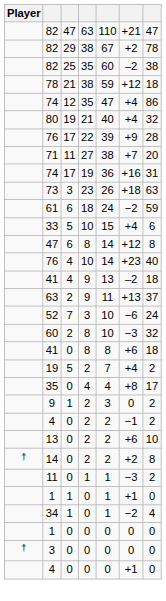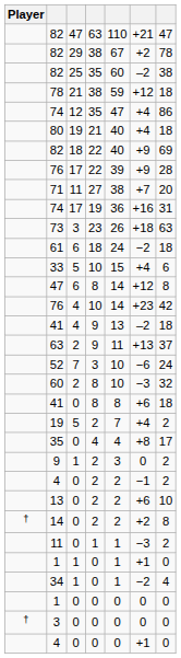 <table class="wikitable sortable" style="text-align:center;">
 <tr>
 <th>Player</th>
 <th></th>
 <th></th>
 <th></th>
 <th></th>
 <th data-sort-type="number"></th>
 <th></th>
 </tr>
 <tr>
 <td></td>
 <td>82</td>
 <td>47</td>
 <td>63</td>
 <td>110</td>
 <td>+21</td>
 <td>47</td>
 </tr>
 <tr>
 <td></td>
 <td>82</td>
 <td>29</td>
 <td>38</td>
 <td>67</td>
 <td>+2</td>
 <td>78</td>
 </tr>
 <tr>
 <td></td>
 <td>82</td>
 <td>25</td>
 <td>35</td>
 <td>60</td>
 <td>–2</td>
 <td>38</td>
 </tr>
 <tr>
 <td></td>
 <td>78</td>
 <td>21</td>
 <td>38</td>
 <td>59</td>
 <td>+12</td>
 <td>18</td>
 </tr>
 <tr>
 <td></td>
 <td>74</td>
 <td>12</td>
 <td>35</td>
 <td>47</td>
 <td>+4</td>
 <td>86</td>
 </tr>
 <tr>
 <td></td>
 <td>80</td>
 <td>19</td>
 <td>21</td>
 <td>40</td>
 <td>+4</td>
-<td>32</td>
+<td>18</td>
+</tr>
+<tr>
+<td></td>
+<td>82</td>
+<td>18</td>
+<td>22</td>
+<td>40</td>
+<td>+9</td>
+<td>69</td>
 </tr>
 <tr>
 <td></td>
 <td>76</td>
 <td>17</td>
 <td>22</td>
 <td>39</td>
 <td>+9</td>
 <td>28</td>
 </tr>
 <tr>
 <td></td>
 <td>71</td>
 <td>11</td>
 <td>27</td>
 <td>38</td>
 <td>+7</td>
 <td>20</td>
 </tr>
 <tr>
 <td></td>
 <td>74</td>
 <td>17</td>
 <td>19</td>
 <td>36</td>
 <td>+16</td>
 <td>31</td>
 </tr>
 <tr>
 <td></td>
 <td>73</td>
 <td>3</td>
 <td>23</td>
 <td>26</td>
 <td>+18</td>
 <td>63</td>
 </tr>
 <tr>
 <td></td>
 <td>61</td>
 <td>6</td>
 <td>18</td>
 <td>24</td>
 <td>−2</td>
-<td>59</td>
+<td>18</td>
 </tr>
 <tr>
 <td></td>
 <td>33</td>
 <td>5</td>
 <td>10</td>
 <td>15</td>
 <td>+4</td>
 <td>6</td>
 </tr>
 <tr>
 <td></td>
 <td>47</td>
 <td>6</td>
 <td>8</td>
 <td>14</td>
 <td>+12</td>
 <td>8</td>
 </tr>
 <tr>
 <td></td>
 <td>76</td>
 <td>4</td>
 <td>10</td>
 <td>14</td>
 <td>+23</td>
-<td>40</td>
+<td>42</td>
 </tr>
 <tr>
 <td></td>
 <td>41</td>
 <td>4</td>
 <td>9</td>
 <td>13</td>
 <td>–2</td>
 <td>18</td>
 </tr>
 <tr>
 <td></td>
 <td>63</td>
 <td>2</td>
 <td>9</td>
 <td>11</td>
 <td>+13</td>
 <td>37</td>
 </tr>
 <tr>
 <td></td>
 <td>52</td>
 <td>7</td>
 <td>3</td>
 <td>10</td>
 <td>−6</td>
 <td>24</td>
 </tr>
 <tr>
 <td></td>
 <td>60</td>
 <td>2</td>
 <td>8</td>
 <td>10</td>
 <td>−3</td>
 <td>32</td>
 </tr>
 <tr>
 <td></td>
 <td>41</td>
 <td>0</td>
 <td>8</td>
 <td>8</td>
 <td>+6</td>
 <td>18</td>
 </tr>
 <tr>
 <td></td>
 <td>19</td>
 <td>5</td>
 <td>2</td>
 <td>7</td>
 <td>+4</td>
 <td>2</td>
 </tr>
 <tr>
 <td></td>
 <td>35</td>
 <td>0</td>
 <td>4</td>
 <td>4</td>
 <td>+8</td>
 <td>17</td>
 </tr>
 <tr>
 <td></td>
 <td>9</td>
 <td>1</td>
 <td>2</td>
 <td>3</td>
 <td>0</td>
 <td>2</td>
 </tr>
 <tr>
 <td></td>
 <td>4</td>
 <td>0</td>
 <td>2</td>
 <td>2</td>
 <td>−1</td>
 <td>2</td>
 </tr>
 <tr>
 <td></td>
 <td>13</td>
 <td>0</td>
 <td>2</td>
 <td>2</td>
 <td>+6</td>
 <td>10</td>
 </tr>
 <tr>
 <td><sup>†</sup></td>
 <td>14</td>
 <td>0</td>
 <td>2</td>
 <td>2</td>
 <td>+2</td>
 <td>8</td>
 </tr>
 <tr>
 <td></td>
 <td>11</td>
 <td>0</td>
 <td>1</td>
 <td>1</td>
 <td>−3</td>
 <td>2</td>
 </tr>
 <tr>
 <td></td>
 <td>1</td>
 <td>1</td>
 <td>0</td>
 <td>1</td>
 <td>+1</td>
 <td>0</td>
 </tr>
 <tr>
 <td></td>
 <td>34</td>
 <td>1</td>
 <td>0</td>
 <td>1</td>
 <td>−2</td>
 <td>4</td>
 </tr>
 <tr>
 <td></td>
 <td>1</td>
 <td>0</td>
 <td>0</td>
 <td>0</td>
 <td>0</td>
 <td>0</td>
 </tr>
 <tr>
 <td><sup>†</sup></td>
 <td>3</td>
 <td>0</td>
 <td>0</td>
 <td>0</td>
 <td>0</td>
 <td>0</td>
 </tr>
 <tr>
 <td></td>
 <td>4</td>
 <td>0</td>
 <td>0</td>
 <td>0</td>
 <td>+1</td>
 <td>0</td>
 </tr>
 </table>
